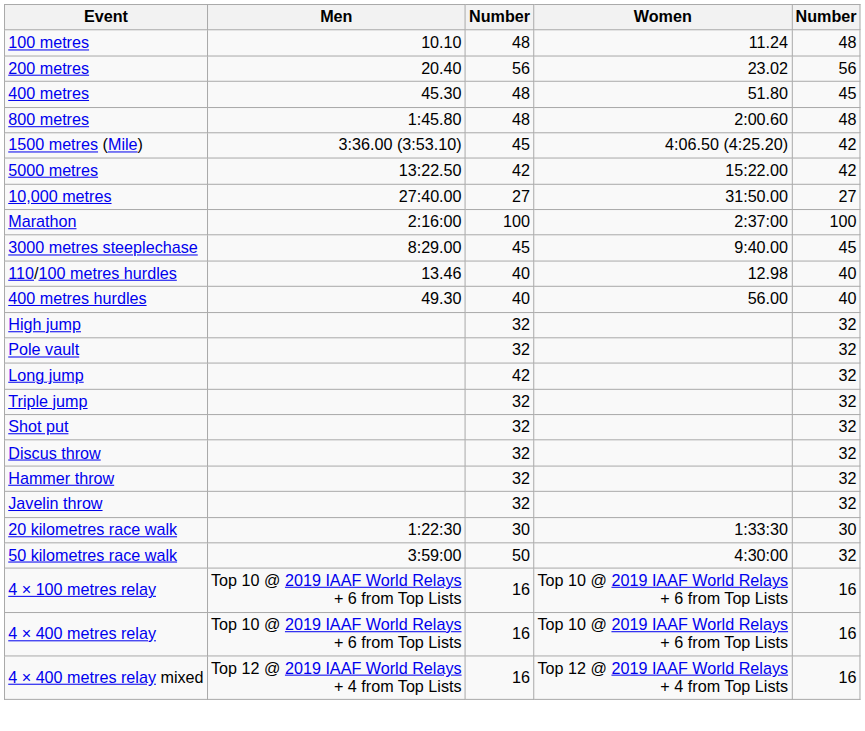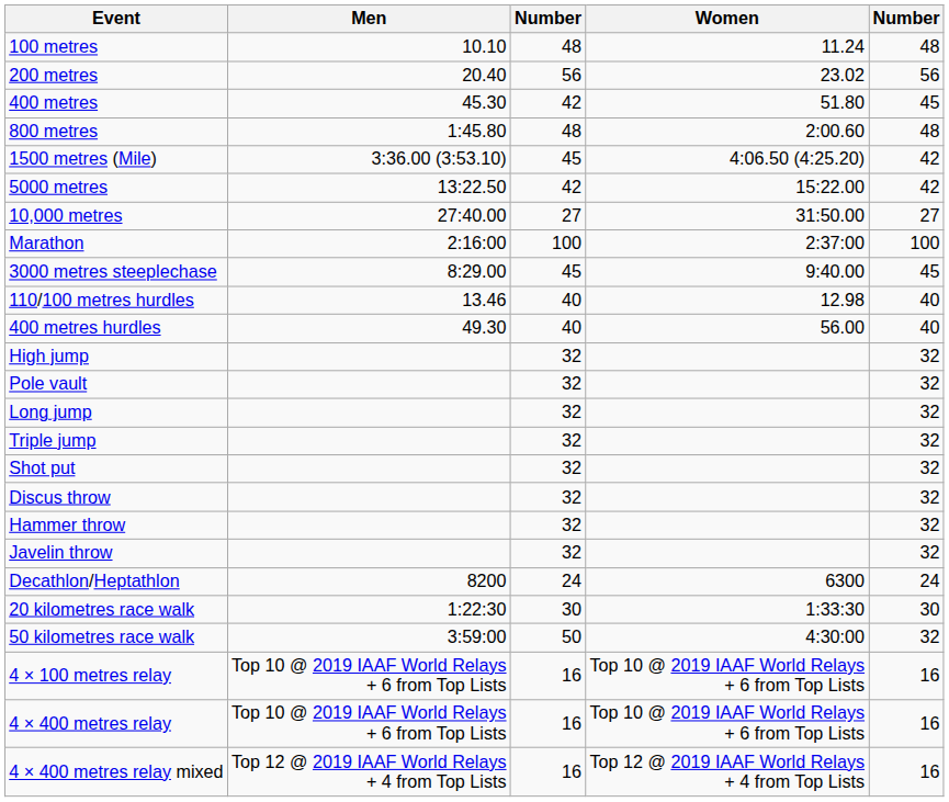 <table class="wikitable sortable collapsible collapsed" style="text-align:right;">
 <tr>
 <th>Event</th>
 <th>Men</th>
 <th>Number</th>
 <th>Women</th>
 <th>Number</th>
 </tr>
 <tr>
 <td style="text-align:left;"><a href='#'>100 metres</a></td>
 <td>10.10</td>
 <td>48</td>
 <td>11.24</td>
 <td>48</td>
 </tr>
 <tr>
 <td style="text-align:left;"><a href='#'>200 metres</a></td>
 <td>20.40</td>
 <td>56</td>
 <td>23.02</td>
 <td>56</td>
 </tr>
 <tr>
 <td style="text-align:left;"><a href='#'>400 metres</a></td>
 <td>45.30</td>
-<td>48</td>
+<td>42</td>
 <td>51.80</td>
 <td>45</td>
 </tr>
 <tr>
 <td style="text-align:left;"><a href='#'>800 metres</a></td>
 <td>1:45.80</td>
 <td>48</td>
 <td>2:00.60</td>
 <td>48</td>
 </tr>
 <tr>
 <td style="text-align:left;"><a href='#'>1500 metres</a> (<a href='#'>Mile</a>)</td>
 <td>3:36.00 (3:53.10)</td>
 <td>45</td>
 <td>4:06.50 (4:25.20)</td>
 <td>42</td>
 </tr>
 <tr>
 <td style="text-align:left;"><a href='#'>5000 metres</a></td>
 <td>13:22.50</td>
 <td>42</td>
 <td>15:22.00</td>
 <td>42</td>
 </tr>
 <tr>
 <td style="text-align:left;"><a href='#'>10,000 metres</a></td>
 <td>27:40.00</td>
 <td>27</td>
 <td>31:50.00</td>
 <td>27</td>
 </tr>
 <tr>
 <td style="text-align:left;"><a href='#'>Marathon</a></td>
 <td>2:16:00</td>
 <td>100</td>
 <td>2:37:00</td>
 <td>100</td>
 </tr>
 <tr>
 <td style="text-align:left;"><a href='#'>3000 metres steeplechase</a></td>
 <td>8:29.00</td>
 <td>45</td>
 <td>9:40.00</td>
 <td>45</td>
 </tr>
 <tr>
 <td style="text-align:left;"><a href='#'>110</a>/<a href='#'>100 metres hurdles</a></td>
 <td>13.46</td>
 <td>40</td>
 <td>12.98</td>
 <td>40</td>
 </tr>
 <tr>
 <td style="text-align:left;"><a href='#'>400 metres hurdles</a></td>
 <td>49.30</td>
 <td>40</td>
 <td>56.00</td>
 <td>40</td>
 </tr>
 <tr>
 <td style="text-align:left;"><a href='#'>High jump</a></td>
 <td></td>
 <td>32</td>
 <td></td>
 <td>32</td>
 </tr>
 <tr>
 <td style="text-align:left;"><a href='#'>Pole vault</a></td>
 <td></td>
 <td>32</td>
 <td></td>
 <td>32</td>
 </tr>
 <tr>
 <td style="text-align:left;"><a href='#'>Long jump</a></td>
 <td></td>
-<td>42</td>
+<td>32</td>
 <td></td>
 <td>32</td>
 </tr>
 <tr>
 <td style="text-align:left;"><a href='#'>Triple jump</a></td>
 <td></td>
 <td>32</td>
 <td></td>
 <td>32</td>
 </tr>
 <tr>
 <td style="text-align:left;"><a href='#'>Shot put</a></td>
 <td></td>
 <td>32</td>
 <td></td>
 <td>32</td>
 </tr>
 <tr>
 <td style="text-align:left;"><a href='#'>Discus throw</a></td>
 <td></td>
 <td>32</td>
 <td></td>
 <td>32</td>
 </tr>
 <tr>
 <td style="text-align:left;"><a href='#'>Hammer throw</a></td>
 <td></td>
 <td>32</td>
 <td></td>
 <td>32</td>
 </tr>
 <tr>
 <td style="text-align:left;"><a href='#'>Javelin throw</a></td>
 <td></td>
 <td>32</td>
 <td></td>
 <td>32</td>
 </tr>
 <tr>
+<td style="text-align:left;"><a href='#'>Decathlon</a>/<a href='#'>Heptathlon</a></td>
+<td>8200</td>
+<td>24</td>
+<td>6300</td>
+<td>24</td>
+</tr>
+<tr>
 <td style="text-align:left;"><a href='#'>20 kilometres race walk</a></td>
 <td>1:22:30</td>
 <td>30</td>
 <td>1:33:30</td>
 <td>30</td>
 </tr>
 <tr>
 <td style="text-align:left;"><a href='#'>50 kilometres race walk</a></td>
 <td>3:59:00</td>
 <td>50</td>
 <td>4:30:00</td>
 <td>32</td>
 </tr>
 <tr>
 <td style="text-align:left;"><a href='#'>4 × 100 metres relay</a></td>
 <td>Top 10 @ <a href='#'>2019 IAAF World Relays</a><br>+ 6 from Top Lists</td>
 <td>16</td>
 <td>Top 10 @ <a href='#'>2019 IAAF World Relays</a><br>+ 6 from Top Lists</td>
 <td>16</td>
 </tr>
 <tr>
 <td style="text-align:left;"><a href='#'>4 × 400 metres relay</a></td>
 <td>Top 10 @ <a href='#'>2019 IAAF World Relays</a><br>+ 6 from Top Lists</td>
 <td>16</td>
 <td>Top 10 @ <a href='#'>2019 IAAF World Relays</a><br>+ 6 from Top Lists</td>
 <td>16</td>
 </tr>
 <tr>
 <td style="text-align:left;"><a href='#'>4 × 400 metres relay</a> mixed</td>
 <td>Top 12 @ <a href='#'>2019 IAAF World Relays</a><br>+ 4 from Top Lists</td>
 <td>16</td>
 <td>Top 12 @ <a href='#'>2019 IAAF World Relays</a><br>+ 4 from Top Lists</td>
 <td>16</td>
 </tr>
 </table>
